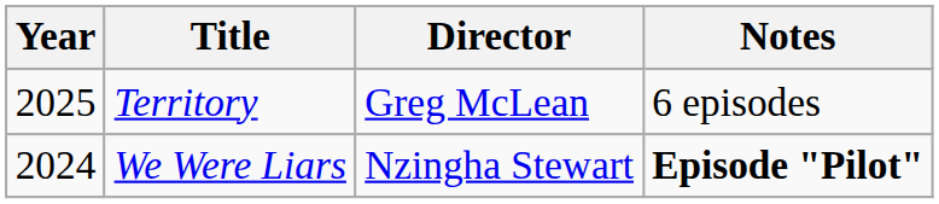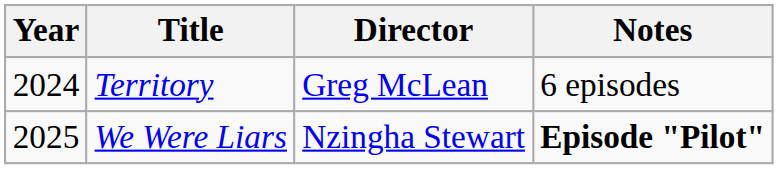 <table class="wikitable">
 <tr>
 <th>Year</th>
 <th>Title</th>
 <th>Director</th>
 <th>Notes</th>
 </tr>
 <tr>
-<td>2025</td>
+<td>2024</td>
 <td><em><a href='#'>Territory</a></em></td>
 <td><a href='#'>Greg McLean</a></td>
 <td>6 episodes</td>
 </tr>
 <tr>
-<td>2024</td>
+<td>2025</td>
 <td><em><a href='#'>We Were Liars</a></em></td>
 <td><a href='#'>Nzingha Stewart</a></td>
 <td><strong>Episode "Pilot"</strong></td>
 </tr>
 </table>
